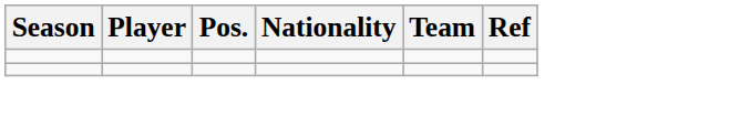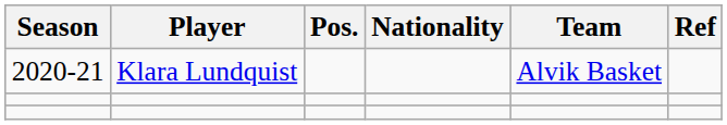 <table class="wikitable">
 <tr>
 <th>Season</th>
 <th>Player</th>
 <th>Pos.</th>
 <th>Nationality</th>
 <th>Team</th>
 <th>Ref</th>
+</tr>
+<tr>
+<td>2020-21</td>
+<td><a href='#'>Klara Lundquist</a></td>
+<td></td>
+<td></td>
+<td><a href='#'>Alvik Basket</a></td>
+<td></td>
 </tr>
 <tr>
 <td></td>
 <td></td>
 <td></td>
 <td></td>
 <td></td>
 <td></td>
 </tr>
 <tr>
 <td></td>
 <td></td>
 <td></td>
 <td></td>
 <td></td>
 <td></td>
 </tr>
 </table>
